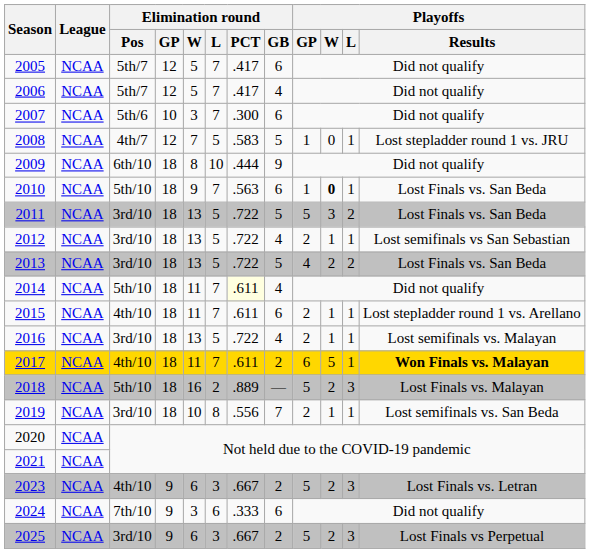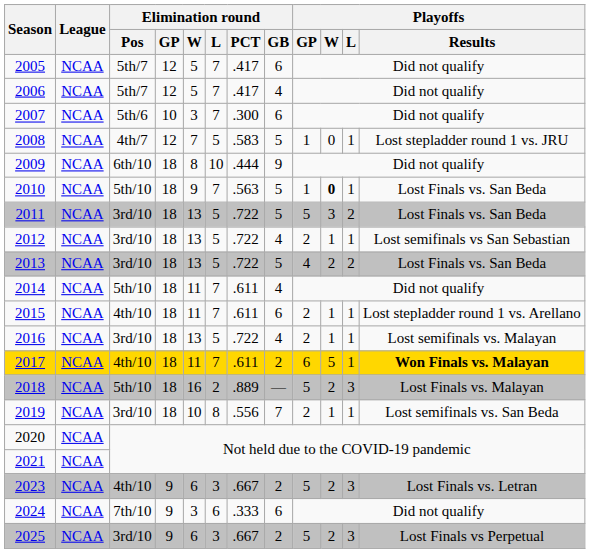 <table class="wikitable" style="text-align:center; font-size:90%">
 <tr>
 <th rowspan="2">Season</th>
 <th rowspan="2">League</th>
 <th colspan="6">Elimination round</th>
 <th colspan="4">Playoffs</th>
 </tr>
 <tr>
 <th>Pos</th>
 <th>GP</th>
 <th>W</th>
 <th>L</th>
 <th>PCT</th>
 <th>GB</th>
 <th>GP</th>
 <th>W</th>
 <th>L</th>
 <th>Results</th>
 </tr>
 <tr>
 <td><a href='#'>2005</a></td>
 <td><a href='#'>NCAA</a></td>
 <td>5th/7</td>
 <td>12</td>
 <td>5</td>
 <td>7</td>
 <td>.417</td>
 <td>6</td>
 <td colspan="4">Did not qualify</td>
 </tr>
 <tr>
 <td><a href='#'>2006</a></td>
 <td><a href='#'>NCAA</a></td>
 <td>5th/7</td>
 <td>12</td>
 <td>5</td>
 <td>7</td>
 <td>.417</td>
 <td>4</td>
 <td colspan="4">Did not qualify</td>
 </tr>
 <tr>
 <td><a href='#'>2007</a></td>
 <td><a href='#'>NCAA</a></td>
 <td>5th/6</td>
 <td>10</td>
 <td>3</td>
 <td>7</td>
 <td>.300</td>
 <td>6</td>
 <td colspan="4">Did not qualify</td>
 </tr>
 <tr>
 <td><a href='#'>2008</a></td>
 <td><a href='#'>NCAA</a></td>
 <td>4th/7</td>
 <td>12</td>
 <td>7</td>
 <td>5</td>
 <td>.583</td>
 <td>5</td>
 <td>1</td>
 <td>0</td>
 <td>1</td>
 <td>Lost stepladder round 1 vs. JRU</td>
 </tr>
 <tr>
 <td><a href='#'>2009</a></td>
 <td><a href='#'>NCAA</a></td>
 <td>6th/10</td>
 <td>18</td>
 <td>8</td>
 <td>10</td>
 <td>.444</td>
 <td>9</td>
 <td colspan="4">Did not qualify</td>
 </tr>
 <tr>
 <td><a href='#'>2010</a></td>
 <td><a href='#'>NCAA</a></td>
 <td>5th/10</td>
 <td>18</td>
 <td>9</td>
 <td>7</td>
 <td>.563</td>
-<td>6</td>
+<td>5</td>
 <td>1</td>
 <td><strong>0</strong></td>
 <td>1</td>
 <td>Lost Finals vs. San Beda</td>
 </tr>
 <tr bgcolor=silver>
 <td><a href='#'>2011</a></td>
 <td><a href='#'>NCAA</a></td>
 <td>3rd/10</td>
 <td>18</td>
 <td>13</td>
 <td>5</td>
 <td>.722</td>
 <td>5</td>
 <td>5</td>
 <td>3</td>
 <td>2</td>
 <td>Lost Finals vs. San Beda</td>
 </tr>
 <tr>
 <td><a href='#'>2012</a></td>
 <td><a href='#'>NCAA</a></td>
 <td>3rd/10</td>
 <td>18</td>
 <td>13</td>
 <td>5</td>
 <td>.722</td>
 <td>4</td>
 <td>2</td>
 <td>1</td>
 <td>1</td>
 <td>Lost semifinals vs San Sebastian</td>
 </tr>
 <tr bgcolor=silver>
 <td><a href='#'>2013</a></td>
 <td><a href='#'>NCAA</a></td>
 <td>3rd/10</td>
 <td>18</td>
 <td>13</td>
 <td>5</td>
 <td>.722</td>
 <td>5</td>
 <td>4</td>
 <td>2</td>
 <td>2</td>
 <td>Lost Finals vs. San Beda</td>
 </tr>
 <tr>
 <td><a href='#'>2014</a></td>
 <td><a href='#'>NCAA</a></td>
 <td>5th/10</td>
 <td>18</td>
 <td>11</td>
 <td>7</td>
-<td style="background: lightyellow;">.611</td>
+<td>.611</td>
 <td>4</td>
 <td colspan="4">Did not qualify</td>
 </tr>
 <tr>
 <td><a href='#'>2015</a></td>
 <td><a href='#'>NCAA</a></td>
 <td>4th/10</td>
 <td>18</td>
 <td>11</td>
 <td>7</td>
 <td>.611</td>
 <td>6</td>
 <td>2</td>
 <td>1</td>
 <td>1</td>
 <td>Lost stepladder round 1 vs. Arellano</td>
 </tr>
 <tr>
 <td><a href='#'>2016</a></td>
 <td><a href='#'>NCAA</a></td>
 <td>3rd/10</td>
 <td>18</td>
 <td>13</td>
 <td>5</td>
 <td>.722</td>
 <td>4</td>
 <td>2</td>
 <td>1</td>
 <td>1</td>
 <td>Lost semifinals vs. Malayan</td>
 </tr>
 <tr bgcolor=gold>
 <td><a href='#'>2017</a></td>
 <td><a href='#'>NCAA</a></td>
 <td>4th/10</td>
 <td>18</td>
 <td>11</td>
 <td>7</td>
 <td>.611</td>
 <td>2</td>
 <td>6</td>
 <td>5</td>
 <td>1</td>
 <td><strong>Won Finals vs. Malayan</strong></td>
 </tr>
 <tr bgcolor=silver>
 <td><a href='#'>2018</a></td>
 <td><a href='#'>NCAA</a></td>
 <td>5th/10</td>
 <td>18</td>
 <td>16</td>
 <td>2</td>
 <td>.889</td>
 <td>—</td>
 <td>5</td>
 <td>2</td>
 <td>3</td>
 <td>Lost Finals vs. Malayan</td>
 </tr>
 <tr>
 <td><a href='#'>2019</a></td>
 <td><a href='#'>NCAA</a></td>
 <td>3rd/10</td>
 <td>18</td>
 <td>10</td>
 <td>8</td>
 <td>.556</td>
 <td>7</td>
 <td>2</td>
 <td>1</td>
 <td>1</td>
 <td>Lost semifinals vs. San Beda</td>
 </tr>
 <tr>
 <td>2020</td>
 <td><a href='#'>NCAA</a></td>
 <td colspan="10" rowspan="2">Not held due to the COVID-19 pandemic</td>
 </tr>
 <tr>
 <td><a href='#'>2021</a></td>
 <td><a href='#'>NCAA</a></td>
 </tr>
 <tr bgcolor=silver>
 <td><a href='#'>2023</a></td>
 <td><a href='#'>NCAA</a></td>
 <td>4th/10</td>
 <td>9</td>
 <td>6</td>
 <td>3</td>
 <td>.667</td>
 <td>2</td>
 <td>5</td>
 <td>2</td>
 <td>3</td>
 <td>Lost Finals vs. Letran</td>
 </tr>
 <tr>
 <td><a href='#'>2024</a></td>
 <td><a href='#'>NCAA</a></td>
 <td>7th/10</td>
 <td>9</td>
 <td>3</td>
 <td>6</td>
 <td>.333</td>
 <td>6</td>
 <td colspan="4">Did not qualify</td>
 </tr>
 <tr bgcolor=silver>
 <td><a href='#'>2025</a></td>
 <td><a href='#'>NCAA</a></td>
 <td>3rd/10</td>
 <td>9</td>
 <td>6</td>
 <td>3</td>
 <td>.667</td>
 <td>2</td>
 <td>5</td>
 <td>2</td>
 <td>3</td>
 <td>Lost Finals vs Perpetual</td>
 </tr>
 </table>
